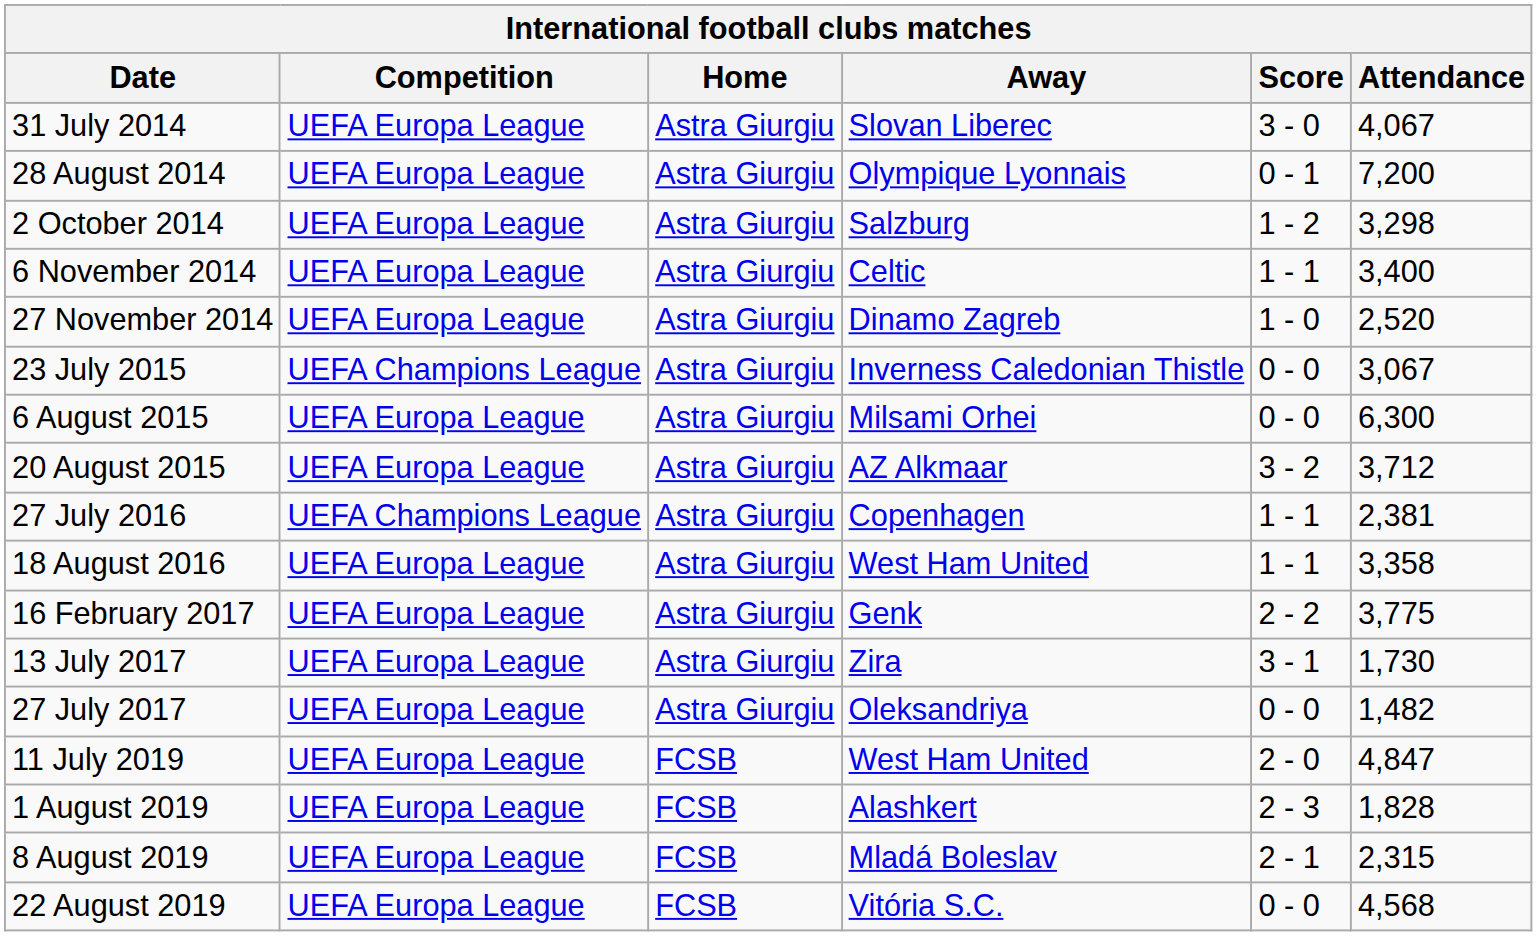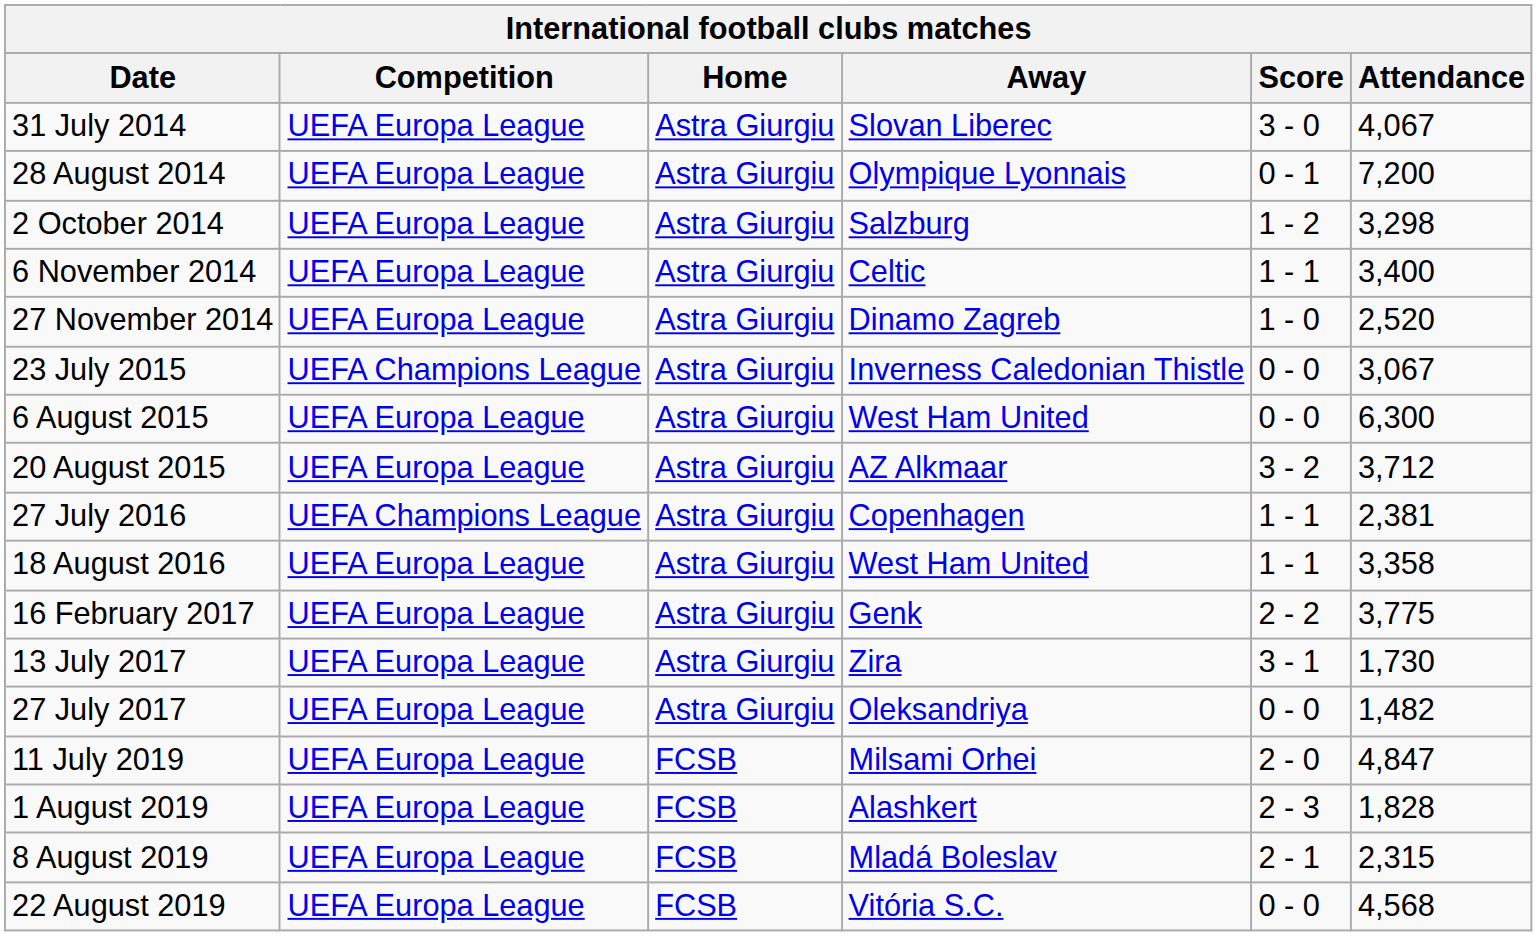 <table class="wikitable collapsible " style="text-align: left;font-size:100%;">
 <tr>
 <th colspan=6>International football clubs matches</th>
 </tr>
 <tr>
 <th>Date</th>
 <th>Competition</th>
 <th>Home</th>
 <th>Away</th>
 <th>Score</th>
 <th>Attendance</th>
 </tr>
 <tr>
 <td>31 July 2014</td>
 <td><a href='#'>UEFA Europa League</a></td>
 <td> <a href='#'>Astra Giurgiu</a></td>
 <td> <a href='#'>Slovan Liberec</a></td>
 <td>3 - 0</td>
 <td>4,067</td>
 </tr>
 <tr>
 <td>28 August 2014</td>
 <td><a href='#'>UEFA Europa League</a></td>
 <td> <a href='#'>Astra Giurgiu</a></td>
 <td> <a href='#'>Olympique Lyonnais</a></td>
 <td>0 - 1</td>
 <td>7,200</td>
 </tr>
 <tr>
 <td>2 October 2014</td>
 <td><a href='#'>UEFA Europa League</a></td>
 <td> <a href='#'>Astra Giurgiu</a></td>
 <td> <a href='#'>Salzburg</a></td>
 <td>1 - 2</td>
 <td>3,298</td>
 </tr>
 <tr>
 <td>6 November 2014</td>
 <td><a href='#'>UEFA Europa League</a></td>
 <td> <a href='#'>Astra Giurgiu</a></td>
 <td> <a href='#'>Celtic</a></td>
 <td>1 - 1</td>
 <td>3,400</td>
 </tr>
 <tr>
 <td>27 November 2014</td>
 <td><a href='#'>UEFA Europa League</a></td>
 <td> <a href='#'>Astra Giurgiu</a></td>
 <td> <a href='#'>Dinamo Zagreb</a></td>
 <td>1 - 0</td>
 <td>2,520</td>
 </tr>
 <tr>
 <td>23 July 2015</td>
 <td><a href='#'>UEFA Champions League</a></td>
 <td> <a href='#'>Astra Giurgiu</a></td>
 <td> <a href='#'>Inverness Caledonian Thistle</a></td>
 <td>0 - 0</td>
 <td>3,067</td>
 </tr>
 <tr>
 <td>6 August 2015</td>
 <td><a href='#'>UEFA Europa League</a></td>
 <td> <a href='#'>Astra Giurgiu</a></td>
-<td> <a href='#'>Milsami Orhei</a></td>
+<td> <a href='#'>West Ham United</a></td>
 <td>0 - 0</td>
 <td>6,300</td>
 </tr>
 <tr>
 <td>20 August 2015</td>
 <td><a href='#'>UEFA Europa League</a></td>
 <td> <a href='#'>Astra Giurgiu</a></td>
 <td> <a href='#'>AZ Alkmaar</a></td>
 <td>3 - 2</td>
 <td>3,712</td>
 </tr>
 <tr>
 <td>27 July 2016</td>
 <td><a href='#'>UEFA Champions League</a></td>
 <td> <a href='#'>Astra Giurgiu</a></td>
 <td> <a href='#'>Copenhagen</a></td>
 <td>1 - 1</td>
 <td>2,381</td>
 </tr>
 <tr>
 <td>18 August 2016</td>
 <td><a href='#'>UEFA Europa League</a></td>
 <td> <a href='#'>Astra Giurgiu</a></td>
 <td> <a href='#'>West Ham United</a></td>
 <td>1 - 1</td>
 <td>3,358</td>
 </tr>
 <tr>
 <td>16 February 2017</td>
 <td><a href='#'>UEFA Europa League</a></td>
 <td> <a href='#'>Astra Giurgiu</a></td>
 <td> <a href='#'>Genk</a></td>
 <td>2 - 2</td>
 <td>3,775</td>
 </tr>
 <tr>
 <td>13 July 2017</td>
 <td><a href='#'>UEFA Europa League</a></td>
 <td> <a href='#'>Astra Giurgiu</a></td>
 <td> <a href='#'>Zira</a></td>
 <td>3 - 1</td>
 <td>1,730</td>
 </tr>
 <tr>
 <td>27 July 2017</td>
 <td><a href='#'>UEFA Europa League</a></td>
 <td> <a href='#'>Astra Giurgiu</a></td>
 <td> <a href='#'>Oleksandriya</a></td>
 <td>0 - 0</td>
 <td>1,482</td>
 </tr>
 <tr>
 <td>11 July 2019</td>
 <td><a href='#'>UEFA Europa League</a></td>
 <td> <a href='#'>FCSB</a></td>
-<td> <a href='#'>West Ham United</a></td>
+<td> <a href='#'>Milsami Orhei</a></td>
 <td>2 - 0</td>
 <td>4,847</td>
 </tr>
 <tr>
 <td>1 August 2019</td>
 <td><a href='#'>UEFA Europa League</a></td>
 <td> <a href='#'>FCSB</a></td>
 <td> <a href='#'>Alashkert</a></td>
 <td>2 - 3</td>
 <td>1,828</td>
 </tr>
 <tr>
 <td>8 August 2019</td>
 <td><a href='#'>UEFA Europa League</a></td>
 <td> <a href='#'>FCSB</a></td>
 <td> <a href='#'>Mladá Boleslav</a></td>
 <td>2 - 1</td>
 <td>2,315</td>
 </tr>
 <tr>
 <td>22 August 2019</td>
 <td><a href='#'>UEFA Europa League</a></td>
 <td> <a href='#'>FCSB</a></td>
 <td> <a href='#'>Vitória S.C.</a></td>
 <td>0 - 0</td>
 <td>4,568</td>
 </tr>
 </table>
